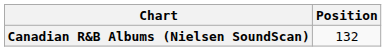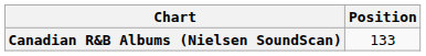 <table class="wikitable plainrowheaders" style="text-align:center;">
 <tr>
 <th scope="col">Chart</th>
 <th scope="col">Position</th>
 </tr>
 <tr>
 <th scope="row">Canadian R&B Albums (Nielsen SoundScan)</th>
-<td>132</td>
+<td>133</td>
 </tr>
 </table>
